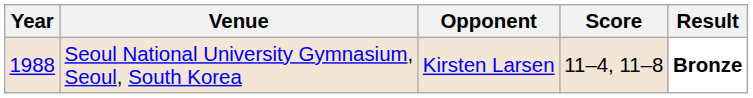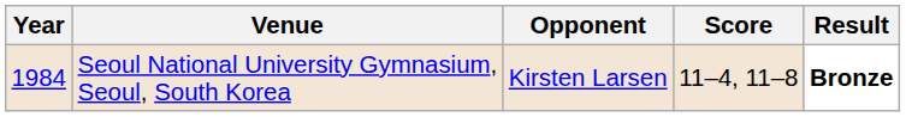 <table class="sortable wikitable" style="font-size: 90%;">
 <tr>
 <th>Year</th>
 <th>Venue</th>
 <th>Opponent</th>
 <th>Score</th>
 <th>Result</th>
 </tr>
 <tr style="background:#F3E6D7">
-<td align="center"><a href='#'>1988</a></td>
+<td align="center"><a href='#'>1984</a></td>
 <td align="left"><a href='#'>Seoul National University Gymnasium</a>,<br><a href='#'>Seoul</a>, <a href='#'>South Korea</a></td>
 <td align="left"> <a href='#'>Kirsten Larsen</a></td>
 <td align="left">11–4, 11–8</td>
 <td style="text-align:left; background:white"> <strong>Bronze</strong></td>
 </tr>
 </table>
